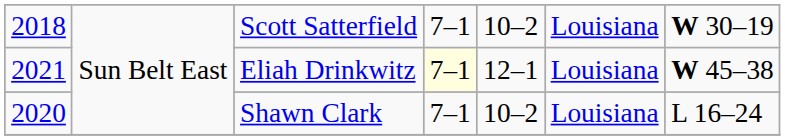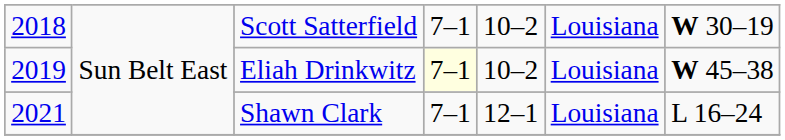 <table class="wikitable">
 <tr>
 <td><a href='#'>2018</a></td>
 <td rowspan="3">Sun Belt East</td>
 <td><a href='#'>Scott Satterfield</a></td>
 <td>7–1</td>
 <td>10–2</td>
 <td><a href='#'>Louisiana</a></td>
 <td><strong>W</strong> 30–19</td>
 </tr>
 <tr>
-<td><a href='#'>2021</a></td>
+<td><a href='#'>2019</a></td>
 <td><a href='#'>Eliah Drinkwitz</a></td>
 <td style="background: lightyellow;">7–1</td>
-<td>12–1</td>
+<td>10–2</td>
 <td><a href='#'>Louisiana</a></td>
 <td><strong>W</strong> 45–38</td>
 </tr>
 <tr>
-<td><a href='#'>2020</a></td>
+<td><a href='#'>2021</a></td>
 <td><a href='#'>Shawn Clark</a></td>
 <td>7–1</td>
-<td>10–2</td>
+<td>12–1</td>
 <td><a href='#'>Louisiana</a></td>
 <td>L 16–24</td>
 </tr>
 <tr>
 </tr>
 </table>
